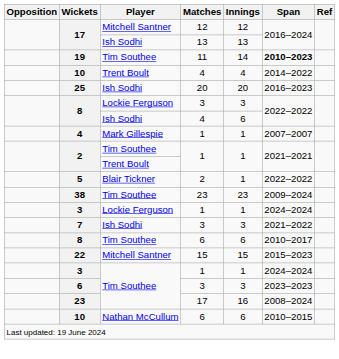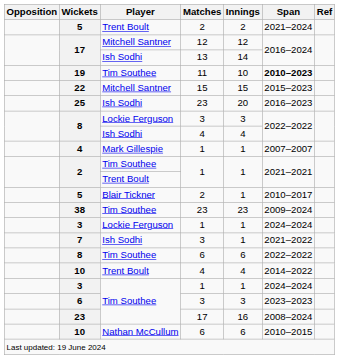 <table class="wikitable plainrowheaders sortable">
 <tr>
 <th scope="col">Opposition</th>
 <th scope="col">Wickets</th>
 <th scope="col">Player</th>
 <th scope="col">Matches</th>
 <th scope="col">Innings</th>
 <th scope="col">Span</th>
 <th scope="col">Ref</th>
+</tr>
+<tr>
+<td></td>
+<th>5</th>
+<td><a href='#'>Trent Boult</a></td>
+<td align=center>2</td>
+<td align=center>2</td>
+<td>2021–2024</td>
+<td></td>
 </tr>
 <tr>
 <td rowspan=2></td>
 <th rowspan=2>17</th>
 <td><a href='#'>Mitchell Santner</a></td>
 <td align=center>12</td>
 <td align=center>12</td>
 <td rowspan=2>2016–2024</td>
 <td rowspan=2></td>
 </tr>
 <tr>
 <td><a href='#'>Ish Sodhi</a></td>
 <td align=center>13</td>
-<td align=center>13</td>
+<td align=center>14</td>
 </tr>
 <tr>
 <td></td>
 <th>19</th>
 <td><a href='#'>Tim Southee</a></td>
 <td align=center>11</td>
-<td align=center>14</td>
+<td align=center>10</td>
 <td><strong>2010–2023</strong></td>
 <td></td>
 </tr>
 <tr>
 <td></td>
-<th>10</th>
-<td><a href='#'>Trent Boult</a></td>
-<td align=center>4</td>
-<td align=center>4</td>
-<td>2014–2022</td>
+<th>22</th>
+<td><a href='#'>Mitchell Santner</a></td>
+<td align=center>15</td>
+<td align=center>15</td>
+<td>2015–2023</td>
 <td></td>
 </tr>
 <tr>
 <td></td>
 <th>25</th>
 <td><a href='#'>Ish Sodhi</a></td>
-<td align=center>20</td>
+<td align=center>23</td>
 <td align=center>20</td>
 <td>2016–2023</td>
 <td></td>
 </tr>
 <tr>
 <td rowspan=2></td>
 <th rowspan=2>8</th>
 <td><a href='#'>Lockie Ferguson</a></td>
 <td align=center>3</td>
 <td align=center>3</td>
 <td rowspan=2>2022–2022</td>
 <td rowspan=2></td>
 </tr>
 <tr>
 <td><a href='#'>Ish Sodhi</a></td>
 <td align=center>4</td>
-<td align=center>6</td>
+<td align=center>4</td>
 </tr>
 <tr>
 <td></td>
 <th>4</th>
 <td><a href='#'>Mark Gillespie</a></td>
 <td align=center>1</td>
 <td align=center>1</td>
 <td>2007–2007</td>
 <td></td>
 </tr>
 <tr>
 <td rowspan=2></td>
 <th rowspan=2>2</th>
 <td><a href='#'>Tim Southee</a></td>
 <td align=center rowspan=2>1</td>
 <td align=center rowspan=2>1</td>
 <td rowspan=2>2021–2021</td>
 <td rowspan=2></td>
 </tr>
 <tr>
 <td><a href='#'>Trent Boult</a></td>
 </tr>
 <tr>
 <td></td>
 <th>5</th>
 <td><a href='#'>Blair Tickner</a></td>
 <td align=center>2</td>
 <td align=center>1</td>
-<td>2022–2022</td>
+<td>2010–2017</td>
 <td></td>
 </tr>
 <tr>
 <td></td>
 <th>38</th>
 <td><a href='#'>Tim Southee</a></td>
 <td align=center>23</td>
 <td align=center>23</td>
 <td>2009–2024</td>
 <td></td>
 </tr>
 <tr>
 <td></td>
 <th>3</th>
 <td><a href='#'>Lockie Ferguson</a></td>
 <td align=center>1</td>
 <td align=center>1</td>
 <td>2024–2024</td>
 <td></td>
 </tr>
 <tr>
 <td></td>
 <th>7</th>
 <td><a href='#'>Ish Sodhi</a></td>
 <td align=center>3</td>
-<td align=center>3</td>
+<td align=center>1</td>
 <td>2021–2022</td>
 <td></td>
 </tr>
 <tr>
 <td></td>
 <th>8</th>
 <td><a href='#'>Tim Southee</a></td>
 <td align=center>6</td>
 <td align=center>6</td>
-<td>2010–2017</td>
+<td>2022–2022</td>
 <td></td>
 </tr>
 <tr>
 <td></td>
-<th>22</th>
-<td><a href='#'>Mitchell Santner</a></td>
-<td align=center>15</td>
-<td align=center>15</td>
-<td>2015–2023</td>
+<th>10</th>
+<td><a href='#'>Trent Boult</a></td>
+<td align=center>4</td>
+<td align=center>4</td>
+<td>2014–2022</td>
 <td></td>
 </tr>
 <tr>
 <td></td>
 <th>3</th>
 <td rowspan=3><a href='#'>Tim Southee</a></td>
 <td align=center>1</td>
 <td align=center>1</td>
 <td>2024–2024</td>
 <td></td>
 </tr>
 <tr>
 <td></td>
 <th>6</th>
 <td align=center>3</td>
 <td align=center>3</td>
 <td>2023–2023</td>
 <td></td>
 </tr>
 <tr>
 <td></td>
 <th>23</th>
 <td align=center>17</td>
 <td align=center>16</td>
 <td>2008–2024</td>
 <td></td>
 </tr>
 <tr>
 <td></td>
 <th>10</th>
 <td><a href='#'>Nathan McCullum</a></td>
 <td align=center>6</td>
 <td align=center>6</td>
 <td>2010–2015</td>
 <td></td>
 </tr>
 <tr>
 <td colspan=7><small>Last updated: 19 June 2024</small></td>
 </tr>
 </table>
